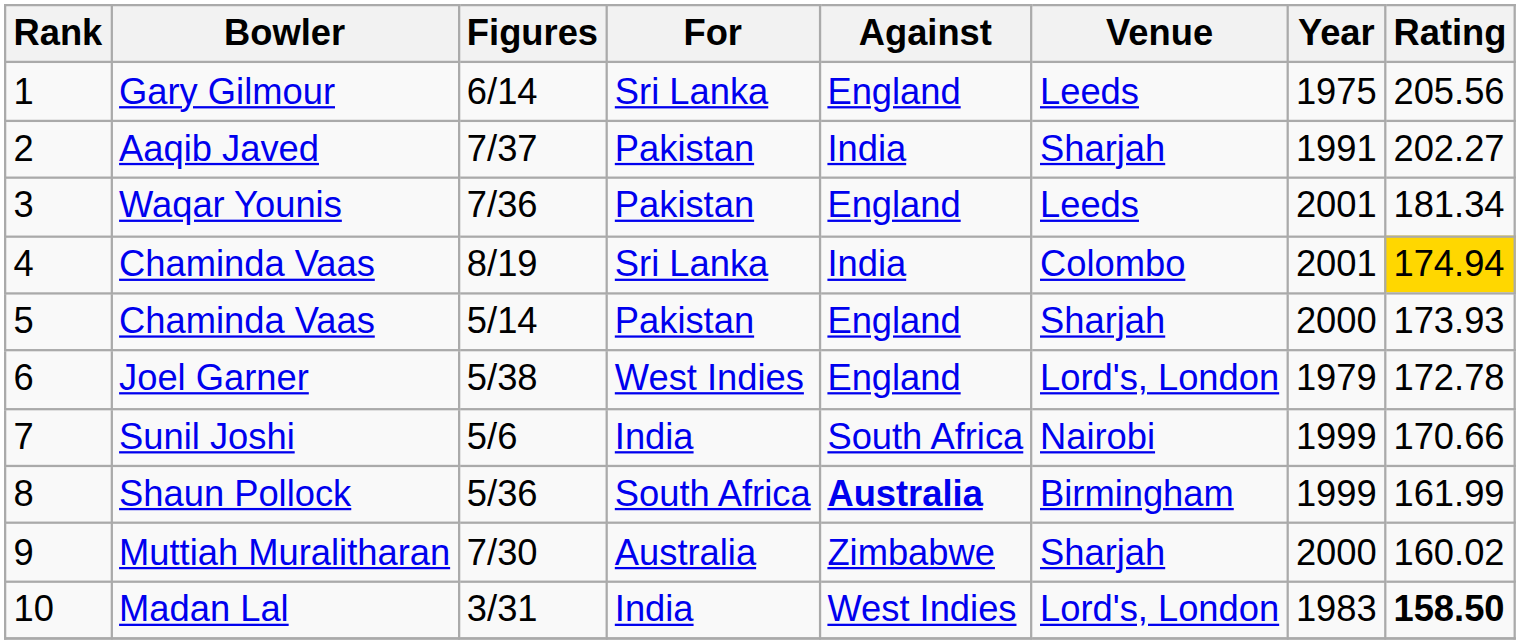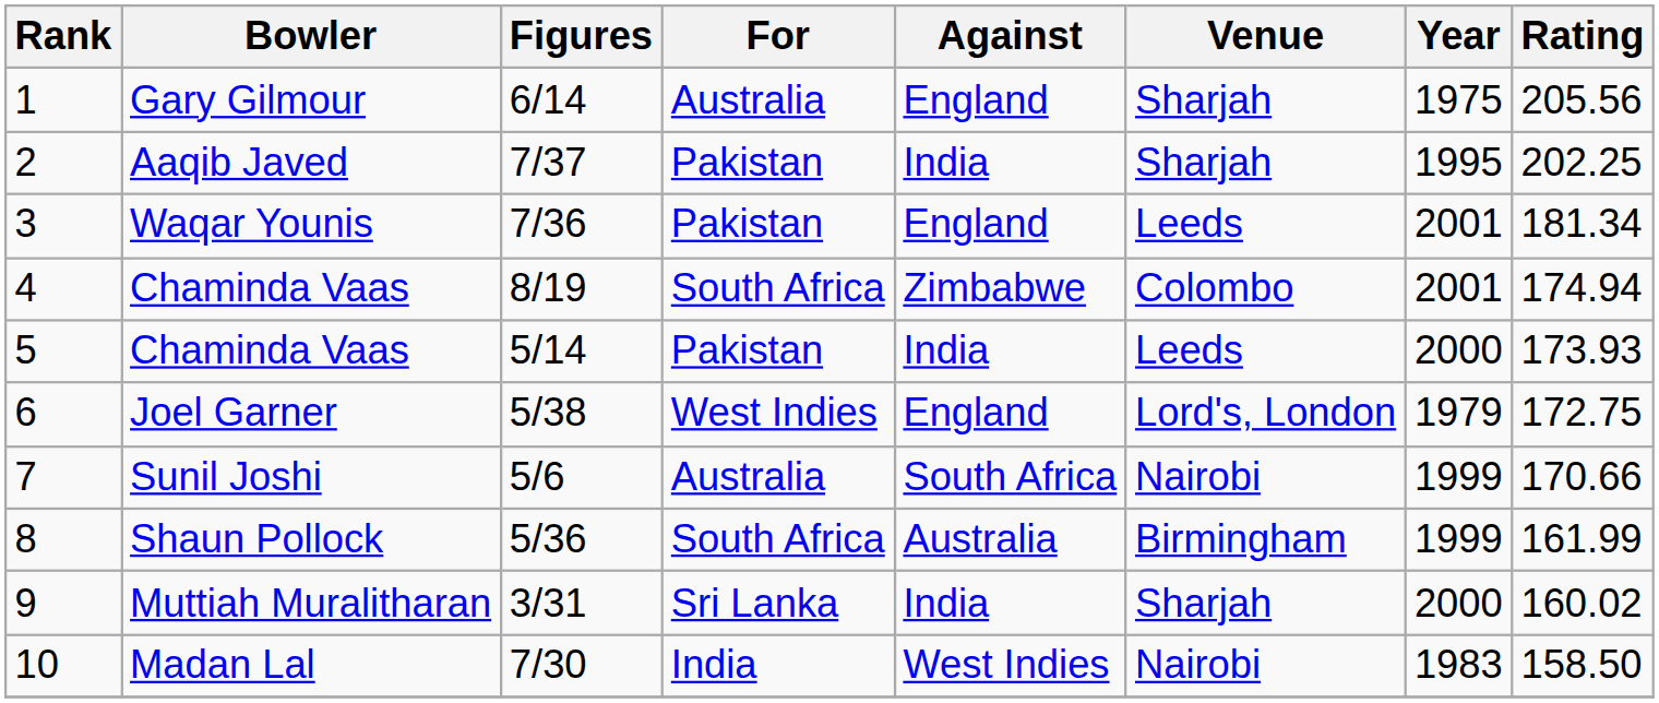 <table class="wikitable">
 <tr>
 <th>Rank</th>
 <th>Bowler</th>
 <th>Figures</th>
 <th>For</th>
 <th>Against</th>
 <th>Venue</th>
 <th>Year</th>
 <th>Rating</th>
 </tr>
 <tr>
 <td>1</td>
 <td><a href='#'>Gary Gilmour</a></td>
 <td>6/14</td>
-<td><a href='#'>Sri Lanka</a></td>
+<td><a href='#'>Australia</a></td>
 <td><a href='#'>England</a></td>
-<td><a href='#'>Leeds</a></td>
+<td><a href='#'>Sharjah</a></td>
 <td>1975</td>
 <td>205.56</td>
 </tr>
 <tr>
 <td>2</td>
 <td><a href='#'>Aaqib Javed</a></td>
 <td>7/37</td>
 <td><a href='#'>Pakistan</a></td>
 <td><a href='#'>India</a></td>
 <td><a href='#'>Sharjah</a></td>
-<td>1991</td>
-<td>202.27</td>
+<td>1995</td>
+<td>202.25</td>
 </tr>
 <tr>
 <td>3</td>
 <td><a href='#'>Waqar Younis</a></td>
 <td>7/36</td>
 <td><a href='#'>Pakistan</a></td>
 <td><a href='#'>England</a></td>
 <td><a href='#'>Leeds</a></td>
 <td>2001</td>
 <td>181.34</td>
 </tr>
 <tr>
 <td>4</td>
 <td><a href='#'>Chaminda Vaas</a></td>
 <td>8/19</td>
-<td><a href='#'>Sri Lanka</a></td>
-<td><a href='#'>India</a></td>
+<td><a href='#'>South Africa</a></td>
+<td><a href='#'>Zimbabwe</a></td>
 <td><a href='#'>Colombo</a></td>
 <td>2001</td>
-<td style="background: gold;">174.94</td>
+<td>174.94</td>
 </tr>
 <tr>
 <td>5</td>
 <td><a href='#'>Chaminda Vaas</a></td>
 <td>5/14</td>
 <td><a href='#'>Pakistan</a></td>
-<td><a href='#'>England</a></td>
-<td><a href='#'>Sharjah</a></td>
+<td><a href='#'>India</a></td>
+<td><a href='#'>Leeds</a></td>
 <td>2000</td>
 <td>173.93</td>
 </tr>
 <tr>
 <td>6</td>
 <td><a href='#'>Joel Garner</a></td>
 <td>5/38</td>
 <td><a href='#'>West Indies</a></td>
 <td><a href='#'>England</a></td>
 <td><a href='#'>Lord's, London</a></td>
 <td>1979</td>
-<td>172.78</td>
+<td>172.75</td>
 </tr>
 <tr>
 <td>7</td>
 <td><a href='#'>Sunil Joshi</a></td>
 <td>5/6</td>
-<td><a href='#'>India</a></td>
+<td><a href='#'>Australia</a></td>
 <td><a href='#'>South Africa</a></td>
 <td><a href='#'>Nairobi</a></td>
 <td>1999</td>
 <td>170.66</td>
 </tr>
 <tr>
 <td>8</td>
 <td><a href='#'>Shaun Pollock</a></td>
 <td>5/36</td>
 <td><a href='#'>South Africa</a></td>
-<td><strong><a href='#'>Australia</a></strong></td>
+<td><a href='#'>Australia</a></td>
 <td><a href='#'>Birmingham</a></td>
 <td>1999</td>
 <td>161.99</td>
 </tr>
 <tr>
 <td>9</td>
 <td><a href='#'>Muttiah Muralitharan</a></td>
-<td>7/30</td>
-<td><a href='#'>Australia</a></td>
-<td><a href='#'>Zimbabwe</a></td>
+<td>3/31</td>
+<td><a href='#'>Sri Lanka</a></td>
+<td><a href='#'>India</a></td>
 <td><a href='#'>Sharjah</a></td>
 <td>2000</td>
 <td>160.02</td>
 </tr>
 <tr>
 <td>10</td>
 <td><a href='#'>Madan Lal</a></td>
-<td>3/31</td>
+<td>7/30</td>
 <td><a href='#'>India</a></td>
 <td><a href='#'>West Indies</a></td>
-<td><a href='#'>Lord's, London</a></td>
+<td><a href='#'>Nairobi</a></td>
 <td>1983</td>
-<td><strong>158.50</strong></td>
+<td>158.50</td>
 </tr>
 <tr>
 </tr>
 </table>
